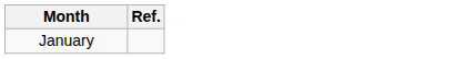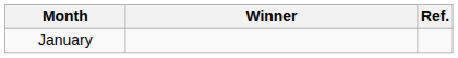 <table class="wikitable" border="1">
 <tr>
 <th width=120px>Month</th>
+<th width=300px>Winner</th>
 <th>Ref.</th>
 </tr>
 <tr>
 <td align=center>January</td>
+<td></td>
 <td align=center></td>
 </tr>
 </table>
